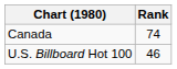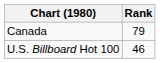 <table class="wikitable">
 <tr>
 <th align="left">Chart (1980)</th>
 <th style="text-align:center;">Rank</th>
 </tr>
 <tr>
 <td>Canada</td>
-<td style="text-align:center;">74</td>
+<td style="text-align:center;">79</td>
 </tr>
 <tr>
 <td>U.S. <em>Billboard</em> Hot 100 </td>
 <td style="text-align:center;">46</td>
 </tr>
 </table>
